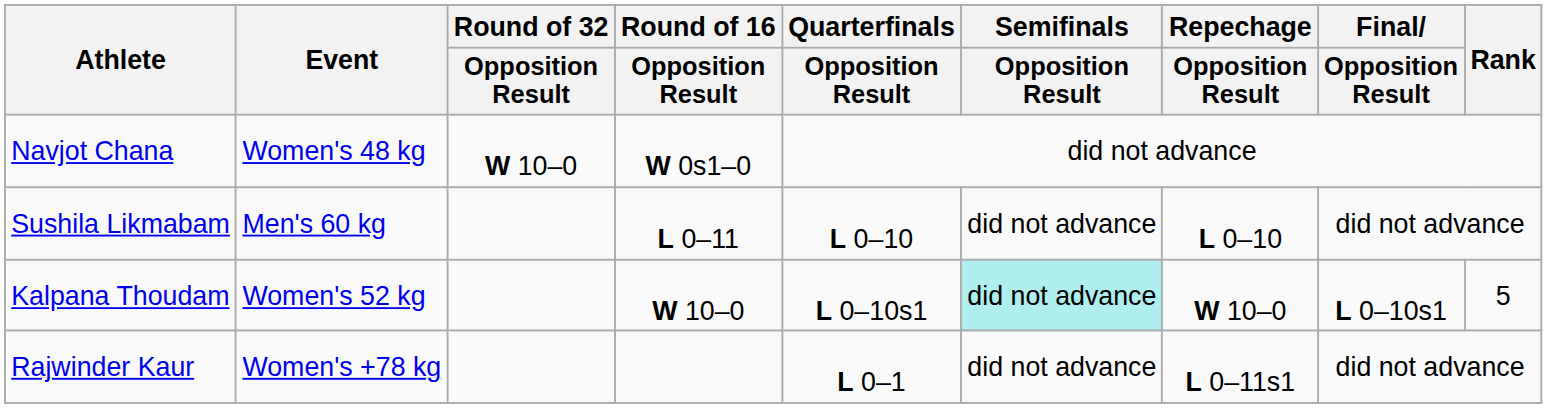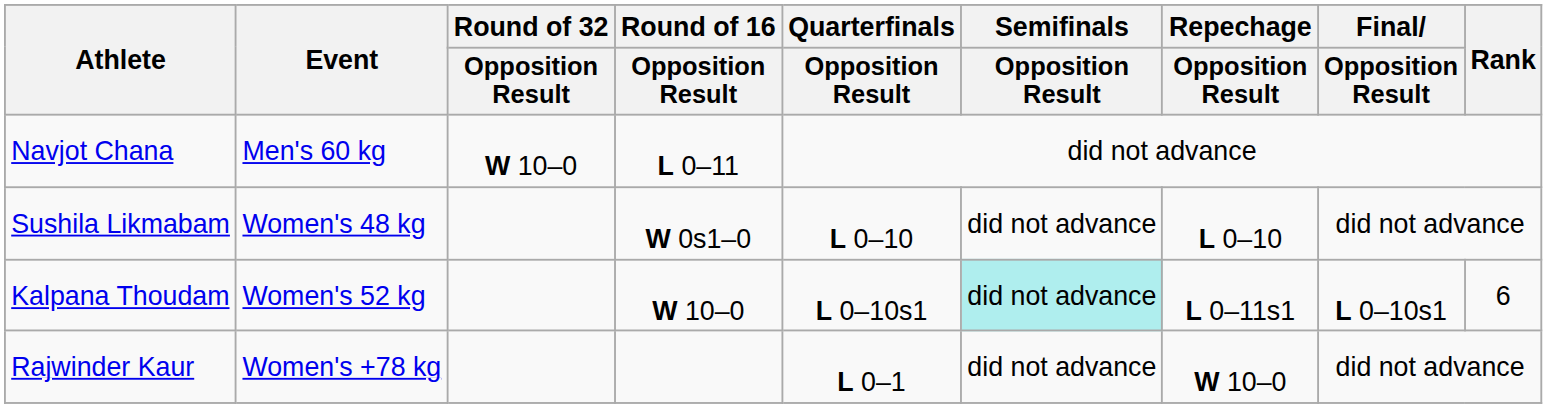 <table class=wikitable style="text-align:center; font-size:90%">
 <tr>
 <th rowspan="2">Athlete</th>
 <th rowspan="2">Event</th>
 <th>Round of 32</th>
 <th>Round of 16</th>
 <th>Quarterfinals</th>
 <th>Semifinals</th>
 <th>Repechage</th>
 <th>Final/</th>
 <th rowspan=2>Rank</th>
 </tr>
 <tr style="font-size:95%">
 <th>Opposition<br>Result</th>
 <th>Opposition<br>Result</th>
 <th>Opposition<br>Result</th>
 <th>Opposition<br>Result</th>
 <th>Opposition<br>Result</th>
 <th>Opposition<br>Result</th>
 </tr>
 <tr>
 <td align=left><a href='#'>Navjot Chana</a></td>
-<td align=left><a href='#'>Women's 48 kg</a></td>
+<td align=left><a href='#'>Men's 60 kg</a></td>
 <td><br><strong>W</strong> 10–0</td>
-<td><br><strong>W</strong> 0s1–0</td>
+<td><br><strong>L</strong> 0–11</td>
 <td colspan=5>did not advance</td>
 </tr>
 <tr>
 <td align=left><a href='#'>Sushila Likmabam</a></td>
-<td align=left><a href='#'>Men's 60 kg</a></td>
+<td align=left><a href='#'>Women's 48 kg</a></td>
 <td></td>
-<td><br><strong>L</strong> 0–11</td>
+<td><br><strong>W</strong> 0s1–0</td>
 <td><br><strong>L</strong> 0–10</td>
 <td>did not advance</td>
 <td><br><strong>L</strong> 0–10</td>
 <td colspan=2>did not advance</td>
 </tr>
 <tr>
 <td align=left><a href='#'>Kalpana Thoudam</a></td>
 <td align=left><a href='#'>Women's 52 kg</a></td>
 <td></td>
 <td><br><strong>W</strong> 10–0</td>
 <td><br><strong>L</strong> 0–10s1</td>
 <td style="background: paleturquoise;">did not advance</td>
-<td><br><strong>W</strong> 10–0</td>
+<td><br><strong>L</strong> 0–11s1</td>
 <td><br><strong>L</strong> 0–10s1</td>
-<td>5</td>
+<td>6</td>
 </tr>
 <tr>
 <td align=left><a href='#'>Rajwinder Kaur</a></td>
 <td align=left><a href='#'>Women's +78 kg</a></td>
 <td></td>
 <td></td>
 <td><br><strong>L</strong> 0–1</td>
 <td>did not advance</td>
-<td><br><strong>L</strong> 0–11s1</td>
+<td><br><strong>W</strong> 10–0</td>
 <td colspan=2>did not advance</td>
 </tr>
 </table>
